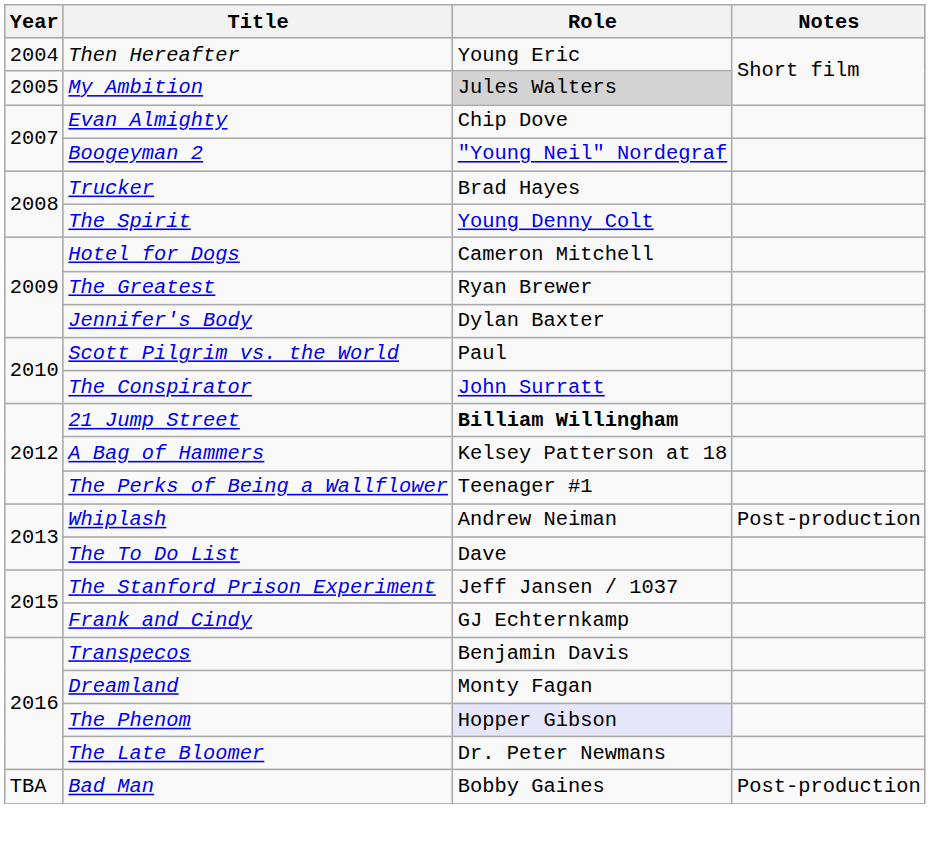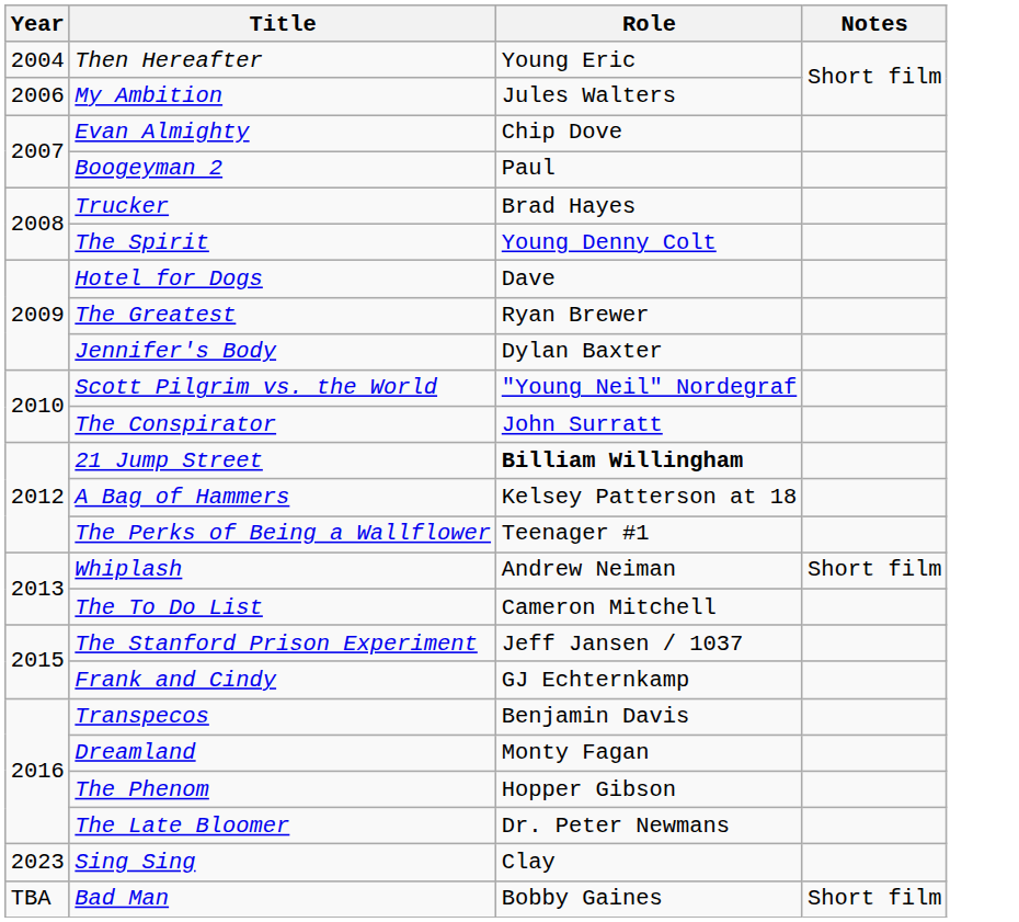 <table class="wikitable sortable">
 <tr>
 <th>Year</th>
 <th>Title</th>
 <th>Role</th>
 <th>Notes</th>
 </tr>
 <tr>
 <td>2004</td>
 <td><em>Then Hereafter</em></td>
 <td>Young Eric</td>
 <td rowspan="2">Short film</td>
 </tr>
 <tr>
-<td>2005</td>
+<td>2006</td>
 <td><em><a href='#'>My Ambition</a></em></td>
-<td style="background: lightgrey;">Jules Walters</td>
+<td>Jules Walters</td>
 </tr>
 <tr>
 <td rowspan="2">2007</td>
 <td><em><a href='#'>Evan Almighty</a></em></td>
 <td>Chip Dove</td>
 <td></td>
 </tr>
 <tr>
 <td><em><a href='#'>Boogeyman 2</a></em></td>
-<td><a href='#'>"Young Neil" Nordegraf</a></td>
+<td>Paul</td>
 <td></td>
 </tr>
 <tr>
 <td rowspan="2">2008</td>
 <td><em><a href='#'>Trucker</a></em></td>
 <td>Brad Hayes</td>
 <td></td>
 </tr>
 <tr>
 <td><em><a href='#'>The Spirit</a></em></td>
 <td><a href='#'>Young Denny Colt</a></td>
 <td></td>
 </tr>
 <tr>
 <td rowspan="3">2009</td>
 <td><em><a href='#'>Hotel for Dogs</a></em></td>
-<td>Cameron Mitchell</td>
+<td>Dave</td>
 <td></td>
 </tr>
 <tr>
 <td><em><a href='#'>The Greatest</a></em></td>
 <td>Ryan Brewer</td>
 <td></td>
 </tr>
 <tr>
 <td><em><a href='#'>Jennifer's Body</a></em></td>
 <td>Dylan Baxter</td>
 <td></td>
 </tr>
 <tr>
 <td rowspan="2">2010</td>
 <td><em><a href='#'>Scott Pilgrim vs. the World</a></em></td>
-<td>Paul</td>
+<td><a href='#'>"Young Neil" Nordegraf</a></td>
 <td></td>
 </tr>
 <tr>
 <td><em><a href='#'>The Conspirator</a></em></td>
 <td><a href='#'>John Surratt</a></td>
 <td></td>
 </tr>
 <tr>
 <td rowspan="3">2012</td>
 <td><em><a href='#'>21 Jump Street</a></em></td>
 <td><strong>Billiam Willingham</strong></td>
 <td></td>
 </tr>
 <tr>
 <td><em><a href='#'>A Bag of Hammers</a></em></td>
 <td>Kelsey Patterson at 18</td>
 <td></td>
 </tr>
 <tr>
 <td><em><a href='#'>The Perks of Being a Wallflower</a></em></td>
 <td>Teenager #1</td>
 <td></td>
 </tr>
 <tr>
 <td rowspan="2">2013</td>
 <td><em><a href='#'>Whiplash</a></em></td>
 <td>Andrew Neiman</td>
-<td>Post-production</td>
+<td>Short film</td>
 </tr>
 <tr>
 <td><em><a href='#'>The To Do List</a></em></td>
-<td>Dave</td>
+<td>Cameron Mitchell</td>
 <td></td>
 </tr>
 <tr>
 <td rowspan="2">2015</td>
 <td><em><a href='#'>The Stanford Prison Experiment</a></em></td>
 <td>Jeff Jansen / 1037</td>
 <td></td>
 </tr>
 <tr>
 <td><em><a href='#'>Frank and Cindy</a></em></td>
 <td>GJ Echternkamp</td>
 <td></td>
 </tr>
 <tr>
 <td rowspan="4">2016</td>
 <td><em><a href='#'>Transpecos</a></em></td>
 <td>Benjamin Davis</td>
 <td></td>
 </tr>
 <tr>
 <td><em><a href='#'>Dreamland</a></em></td>
 <td>Monty Fagan</td>
 <td></td>
 </tr>
 <tr>
 <td><em><a href='#'>The Phenom</a></em></td>
-<td style="background: lavender;">Hopper Gibson</td>
+<td>Hopper Gibson</td>
 <td></td>
 </tr>
 <tr>
 <td><em><a href='#'>The Late Bloomer</a></em></td>
 <td>Dr. Peter Newmans</td>
 <td></td>
 </tr>
 <tr>
+<td>2023</td>
+<td><em><a href='#'>Sing Sing</a></em></td>
+<td>Clay</td>
+<td></td>
+</tr>
+<tr>
 <td>TBA</td>
 <td><em><a href='#'>Bad Man</a></em></td>
 <td>Bobby Gaines</td>
-<td>Post-production</td>
+<td>Short film</td>
 </tr>
 </table>
